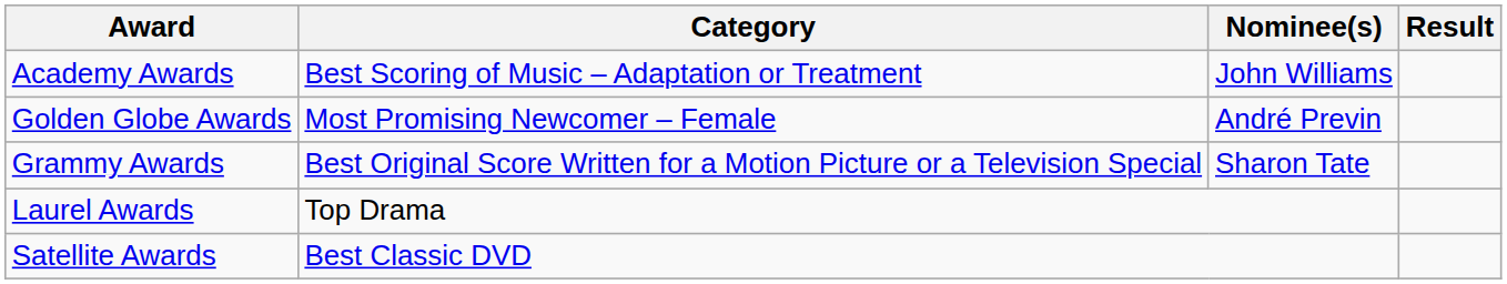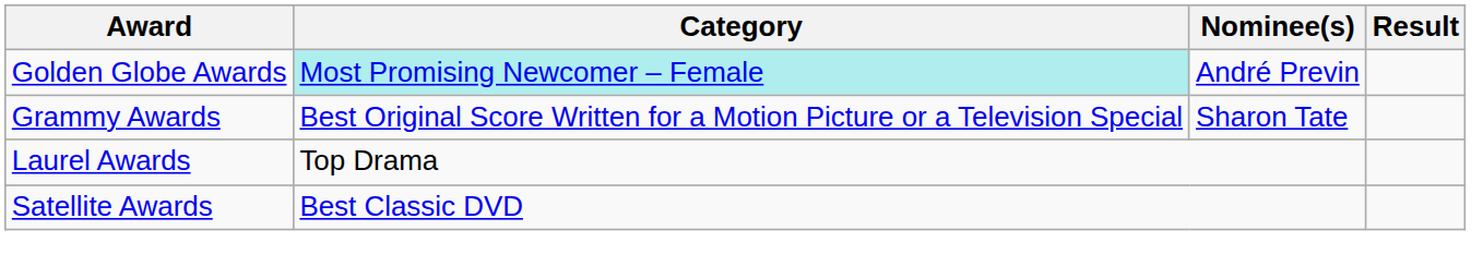 <table class="wikitable plainrowheaders">
 <tr>
 <th>Award</th>
 <th>Category</th>
 <th>Nominee(s)</th>
 <th>Result</th>
 </tr>
 <tr>
-<td><a href='#'>Academy Awards</a></td>
-<td><a href='#'>Best Scoring of Music – Adaptation or Treatment</a></td>
-<td><a href='#'>John Williams</a></td>
-<td></td>
-</tr>
-<tr>
 <td><a href='#'>Golden Globe Awards</a></td>
-<td><a href='#'>Most Promising Newcomer – Female</a></td>
+<td style="background: paleturquoise;"><a href='#'>Most Promising Newcomer – Female</a></td>
 <td><a href='#'>André Previn</a></td>
 <td></td>
 </tr>
 <tr>
 <td><a href='#'>Grammy Awards</a></td>
 <td><a href='#'>Best Original Score Written for a Motion Picture or a Television Special</a></td>
 <td><a href='#'>Sharon Tate</a></td>
 <td></td>
 </tr>
 <tr>
 <td><a href='#'>Laurel Awards</a></td>
 <td colspan="2">Top Drama</td>
 <td></td>
 </tr>
 <tr>
 <td><a href='#'>Satellite Awards</a></td>
 <td colspan="2"><a href='#'>Best Classic DVD</a></td>
 <td></td>
 </tr>
 </table>
